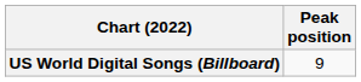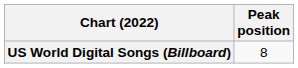 <table class="wikitable plainrowheaders" style="text-align:center">
 <tr>
 <th scope="col">Chart (2022)</th>
 <th scope="col">Peak<br>position</th>
 </tr>
 <tr>
 <th scope="row">US World Digital Songs (<em>Billboard</em>)</th>
-<td>9</td>
+<td>8</td>
 </tr>
 </table>
